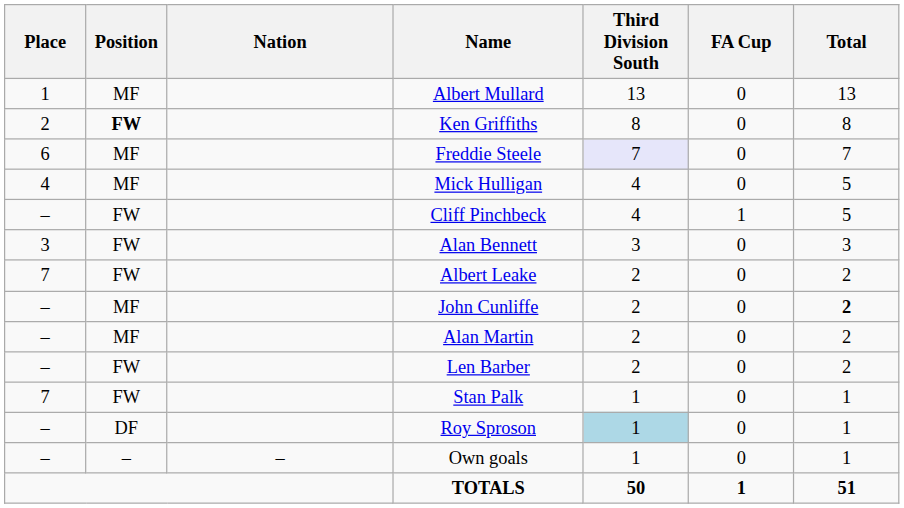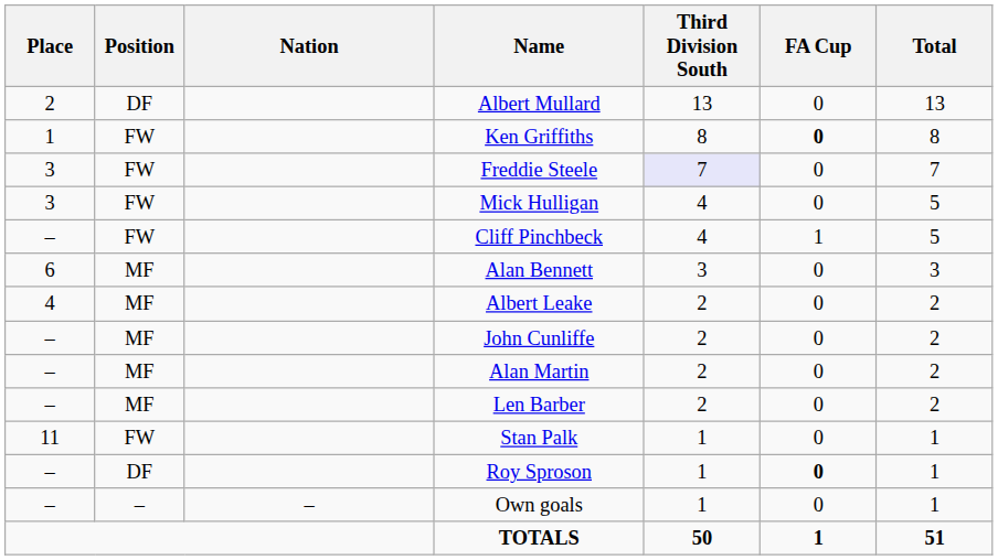 <table class="wikitable" style="font-size: 95%; text-align: center;">
 <tr>
 <th width=60>Place</th>
 <th width=60>Position</th>
 <th width=180>Nation</th>
 <th width=150>Name</th>
 <th width=80>Third Division South</th>
 <th width=80>FA Cup</th>
 <th width=80>Total</th>
 </tr>
 <tr>
-<td>1</td>
-<td>MF</td>
+<td>2</td>
+<td>DF</td>
 <td></td>
 <td><a href='#'>Albert Mullard</a></td>
 <td>13</td>
 <td>0</td>
 <td>13</td>
 </tr>
 <tr>
-<td>2</td>
-<td><strong>FW</strong></td>
+<td>1</td>
+<td>FW</td>
 <td></td>
 <td><a href='#'>Ken Griffiths</a></td>
 <td>8</td>
-<td>0</td>
+<td><strong>0</strong></td>
 <td>8</td>
 </tr>
 <tr>
-<td>6</td>
-<td>MF</td>
+<td>3</td>
+<td>FW</td>
 <td></td>
 <td><a href='#'>Freddie Steele</a></td>
 <td style="background: lavender;">7</td>
 <td>0</td>
 <td>7</td>
 </tr>
 <tr>
-<td>4</td>
-<td>MF</td>
+<td>3</td>
+<td>FW</td>
 <td></td>
 <td><a href='#'>Mick Hulligan</a></td>
 <td>4</td>
 <td>0</td>
 <td>5</td>
 </tr>
 <tr>
 <td>–</td>
 <td>FW</td>
 <td></td>
 <td><a href='#'>Cliff Pinchbeck</a></td>
 <td>4</td>
 <td>1</td>
 <td>5</td>
 </tr>
 <tr>
-<td>3</td>
-<td>FW</td>
+<td>6</td>
+<td>MF</td>
 <td></td>
 <td><a href='#'>Alan Bennett</a></td>
 <td>3</td>
 <td>0</td>
 <td>3</td>
 </tr>
 <tr>
-<td>7</td>
-<td>FW</td>
+<td>4</td>
+<td>MF</td>
 <td></td>
 <td><a href='#'>Albert Leake</a></td>
 <td>2</td>
 <td>0</td>
 <td>2</td>
 </tr>
 <tr>
 <td>–</td>
 <td>MF</td>
 <td></td>
 <td><a href='#'>John Cunliffe</a></td>
 <td>2</td>
 <td>0</td>
-<td><strong>2</strong></td>
+<td>2</td>
 </tr>
 <tr>
 <td>–</td>
 <td>MF</td>
 <td></td>
 <td><a href='#'>Alan Martin</a></td>
 <td>2</td>
 <td>0</td>
 <td>2</td>
 </tr>
 <tr>
 <td>–</td>
-<td>FW</td>
+<td>MF</td>
 <td></td>
 <td><a href='#'>Len Barber</a></td>
 <td>2</td>
 <td>0</td>
 <td>2</td>
 </tr>
 <tr>
-<td>7</td>
+<td>11</td>
 <td>FW</td>
 <td></td>
 <td><a href='#'>Stan Palk</a></td>
 <td>1</td>
 <td>0</td>
 <td>1</td>
 </tr>
 <tr>
 <td>–</td>
 <td>DF</td>
 <td></td>
 <td><a href='#'>Roy Sproson</a></td>
-<td style="background: lightblue;">1</td>
-<td>0</td>
+<td>1</td>
+<td><strong>0</strong></td>
 <td>1</td>
 </tr>
 <tr>
 <td>–</td>
 <td>–</td>
 <td>–</td>
 <td>Own goals</td>
 <td>1</td>
 <td>0</td>
 <td>1</td>
 </tr>
 <tr>
 <td colspan="3"></td>
 <td><strong>TOTALS</strong></td>
 <td><strong>50</strong></td>
 <td><strong>1</strong></td>
 <td><strong>51</strong></td>
 </tr>
 </table>
